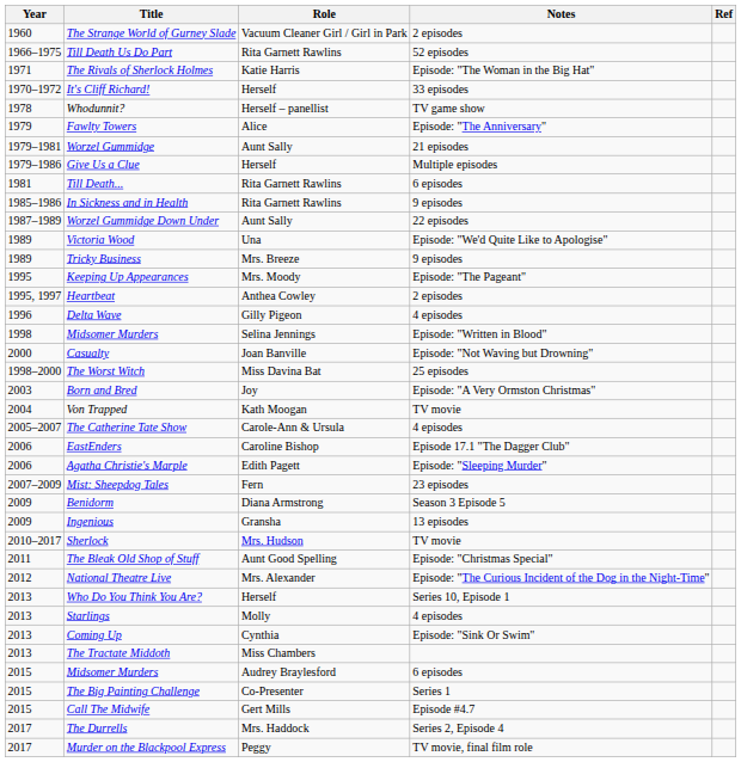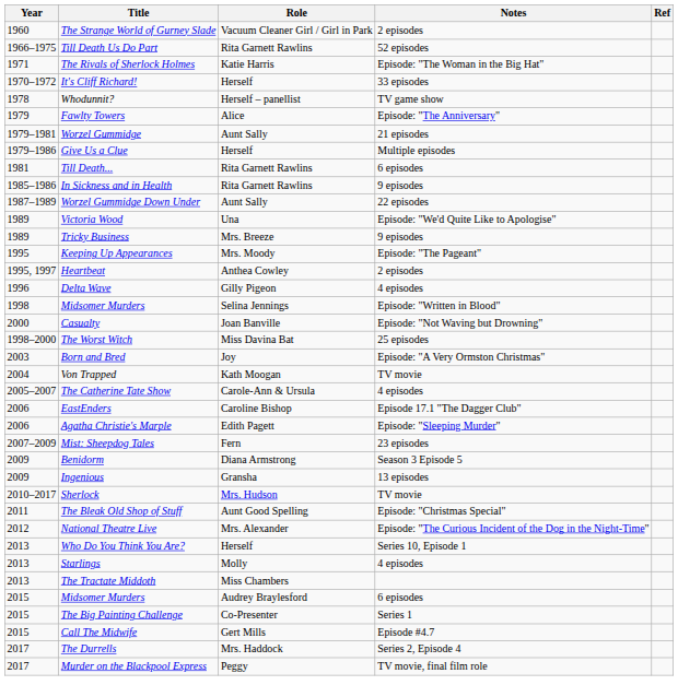 <table class="wikitable">
 <tr>
 <th>Year</th>
 <th>Title</th>
 <th>Role</th>
 <th>Notes</th>
 <th>Ref</th>
 </tr>
 <tr>
 <td>1960</td>
 <td><em><a href='#'>The Strange World of Gurney Slade</a></em></td>
 <td>Vacuum Cleaner Girl / Girl in Park</td>
 <td>2 episodes</td>
 <td></td>
 </tr>
 <tr>
 <td>1966–1975</td>
 <td><em><a href='#'>Till Death Us Do Part</a></em></td>
 <td>Rita Garnett Rawlins</td>
 <td>52 episodes</td>
 <td></td>
 </tr>
 <tr>
 <td>1971</td>
 <td><em><a href='#'>The Rivals of Sherlock Holmes</a></em></td>
 <td>Katie Harris</td>
 <td>Episode: "The Woman in the Big Hat"</td>
 <td></td>
 </tr>
 <tr>
 <td>1970–1972</td>
 <td><em><a href='#'>It's Cliff Richard!</a></em></td>
 <td>Herself</td>
 <td>33 episodes</td>
 <td></td>
 </tr>
 <tr>
 <td>1978</td>
 <td><em>Whodunnit?</em></td>
 <td>Herself – panellist</td>
 <td>TV game show</td>
 <td></td>
 </tr>
 <tr>
 <td>1979</td>
 <td><em><a href='#'>Fawlty Towers</a></em></td>
 <td>Alice</td>
 <td>Episode: "<a href='#'>The Anniversary</a>"</td>
 <td></td>
 </tr>
 <tr>
 <td>1979–1981</td>
 <td><em><a href='#'>Worzel Gummidge</a></em></td>
 <td>Aunt Sally</td>
 <td>21 episodes</td>
 <td></td>
 </tr>
 <tr>
 <td>1979–1986</td>
 <td><em><a href='#'>Give Us a Clue</a></em></td>
 <td>Herself</td>
 <td>Multiple episodes</td>
 <td></td>
 </tr>
 <tr>
 <td>1981</td>
 <td><em><a href='#'>Till Death...</a></em></td>
 <td>Rita Garnett Rawlins</td>
 <td>6 episodes</td>
 <td></td>
 </tr>
 <tr>
 <td>1985–1986</td>
 <td><em><a href='#'>In Sickness and in Health</a></em></td>
 <td>Rita Garnett Rawlins</td>
 <td>9 episodes</td>
 <td></td>
 </tr>
 <tr>
 <td>1987–1989</td>
 <td><em><a href='#'>Worzel Gummidge Down Under</a></em></td>
 <td>Aunt Sally</td>
 <td>22 episodes</td>
 <td></td>
 </tr>
 <tr>
 <td>1989</td>
 <td><em><a href='#'>Victoria Wood</a></em></td>
 <td>Una</td>
 <td>Episode: "We'd Quite Like to Apologise"</td>
 <td></td>
 </tr>
 <tr>
 <td>1989</td>
 <td><em><a href='#'>Tricky Business</a></em></td>
 <td>Mrs. Breeze</td>
 <td>9 episodes</td>
 <td></td>
 </tr>
 <tr>
 <td>1995</td>
 <td><em><a href='#'>Keeping Up Appearances</a></em></td>
 <td>Mrs. Moody</td>
 <td>Episode: "The Pageant"</td>
 <td></td>
 </tr>
 <tr>
 <td>1995, 1997</td>
 <td><em><a href='#'>Heartbeat</a></em></td>
 <td>Anthea Cowley</td>
 <td>2 episodes</td>
 <td></td>
 </tr>
 <tr>
 <td>1996</td>
 <td><em><a href='#'>Delta Wave</a></em></td>
 <td>Gilly Pigeon</td>
 <td>4 episodes</td>
 <td></td>
 </tr>
 <tr>
 <td>1998</td>
 <td><em><a href='#'>Midsomer Murders</a></em></td>
 <td>Selina Jennings</td>
 <td>Episode: "Written in Blood"</td>
 <td></td>
 </tr>
 <tr>
 <td>2000</td>
 <td><em><a href='#'>Casualty</a></em></td>
 <td>Joan Banville</td>
 <td>Episode: "Not Waving but Drowning"</td>
 <td></td>
 </tr>
 <tr>
 <td>1998–2000</td>
 <td><em><a href='#'>The Worst Witch</a></em></td>
 <td>Miss Davina Bat</td>
 <td>25 episodes</td>
 <td></td>
 </tr>
 <tr>
 <td>2003</td>
 <td><em><a href='#'>Born and Bred</a></em></td>
 <td>Joy</td>
 <td>Episode: "A Very Ormston Christmas"</td>
 <td></td>
 </tr>
 <tr>
 <td>2004</td>
 <td><em>Von Trapped</em></td>
 <td>Kath Moogan</td>
 <td>TV movie</td>
 <td></td>
 </tr>
 <tr>
 <td>2005–2007</td>
 <td><em><a href='#'>The Catherine Tate Show</a></em></td>
 <td>Carole-Ann & Ursula</td>
 <td>4 episodes</td>
 <td></td>
 </tr>
 <tr>
 <td>2006</td>
 <td><em><a href='#'>EastEnders</a></em></td>
 <td>Caroline Bishop</td>
 <td>Episode 17.1 "The Dagger Club"</td>
 <td></td>
 </tr>
 <tr>
 <td>2006</td>
 <td><em><a href='#'>Agatha Christie's Marple</a></em></td>
 <td>Edith Pagett</td>
 <td>Episode: "<a href='#'>Sleeping Murder</a>"</td>
 <td></td>
 </tr>
 <tr>
 <td>2007–2009</td>
 <td><em><a href='#'>Mist: Sheepdog Tales</a></em></td>
 <td>Fern</td>
 <td>23 episodes</td>
 <td></td>
 </tr>
 <tr>
 <td>2009</td>
 <td><em><a href='#'>Benidorm</a></em></td>
 <td>Diana Armstrong</td>
 <td>Season 3 Episode 5</td>
 <td></td>
 </tr>
 <tr>
 <td>2009</td>
 <td><em><a href='#'>Ingenious</a></em></td>
 <td>Gransha</td>
 <td>13 episodes</td>
 <td></td>
 </tr>
 <tr>
 <td>2010–2017</td>
 <td><em><a href='#'>Sherlock</a></em></td>
 <td><a href='#'>Mrs. Hudson</a></td>
 <td>TV movie</td>
 <td></td>
 </tr>
 <tr>
 <td>2011</td>
 <td><em><a href='#'>The Bleak Old Shop of Stuff</a></em></td>
 <td>Aunt Good Spelling</td>
 <td>Episode: "Christmas Special"</td>
 <td></td>
 </tr>
 <tr>
 <td>2012</td>
 <td><em><a href='#'>National Theatre Live</a></em></td>
 <td>Mrs. Alexander</td>
 <td>Episode: "<a href='#'>The Curious Incident of the Dog in the Night-Time</a>"</td>
 <td></td>
 </tr>
 <tr>
 <td>2013</td>
 <td><em><a href='#'>Who Do You Think You Are?</a></em></td>
 <td>Herself</td>
 <td>Series 10, Episode 1</td>
 <td></td>
 </tr>
 <tr>
 <td>2013</td>
 <td><em><a href='#'>Starlings</a></em></td>
 <td>Molly</td>
 <td>4 episodes</td>
 <td></td>
 </tr>
 <tr>
 <td>2013</td>
-<td><em><a href='#'>Coming Up</a></em></td>
-<td>Cynthia</td>
-<td>Episode: "Sink Or Swim"</td>
-<td></td>
-</tr>
-<tr>
-<td>2013</td>
 <td><em><a href='#'>The Tractate Middoth</a></em></td>
 <td>Miss Chambers</td>
 <td></td>
 <td></td>
 </tr>
 <tr>
 <td>2015</td>
 <td><em><a href='#'>Midsomer Murders</a></em></td>
 <td>Audrey Braylesford</td>
 <td>6 episodes</td>
 <td></td>
 </tr>
 <tr>
 <td>2015</td>
 <td><em><a href='#'>The Big Painting Challenge</a></em></td>
 <td>Co-Presenter</td>
 <td>Series 1</td>
 <td></td>
 </tr>
 <tr>
 <td>2015</td>
 <td><em><a href='#'>Call The Midwife</a></em></td>
 <td>Gert Mills</td>
 <td>Episode #4.7</td>
 <td></td>
 </tr>
 <tr>
 <td>2017</td>
 <td><em><a href='#'>The Durrells</a></em></td>
 <td>Mrs. Haddock</td>
 <td>Series 2, Episode 4</td>
 <td></td>
 </tr>
 <tr>
 <td>2017</td>
 <td><em><a href='#'>Murder on the Blackpool Express</a></em></td>
 <td>Peggy</td>
 <td>TV movie, final film role</td>
 <td></td>
 </tr>
 </table>
